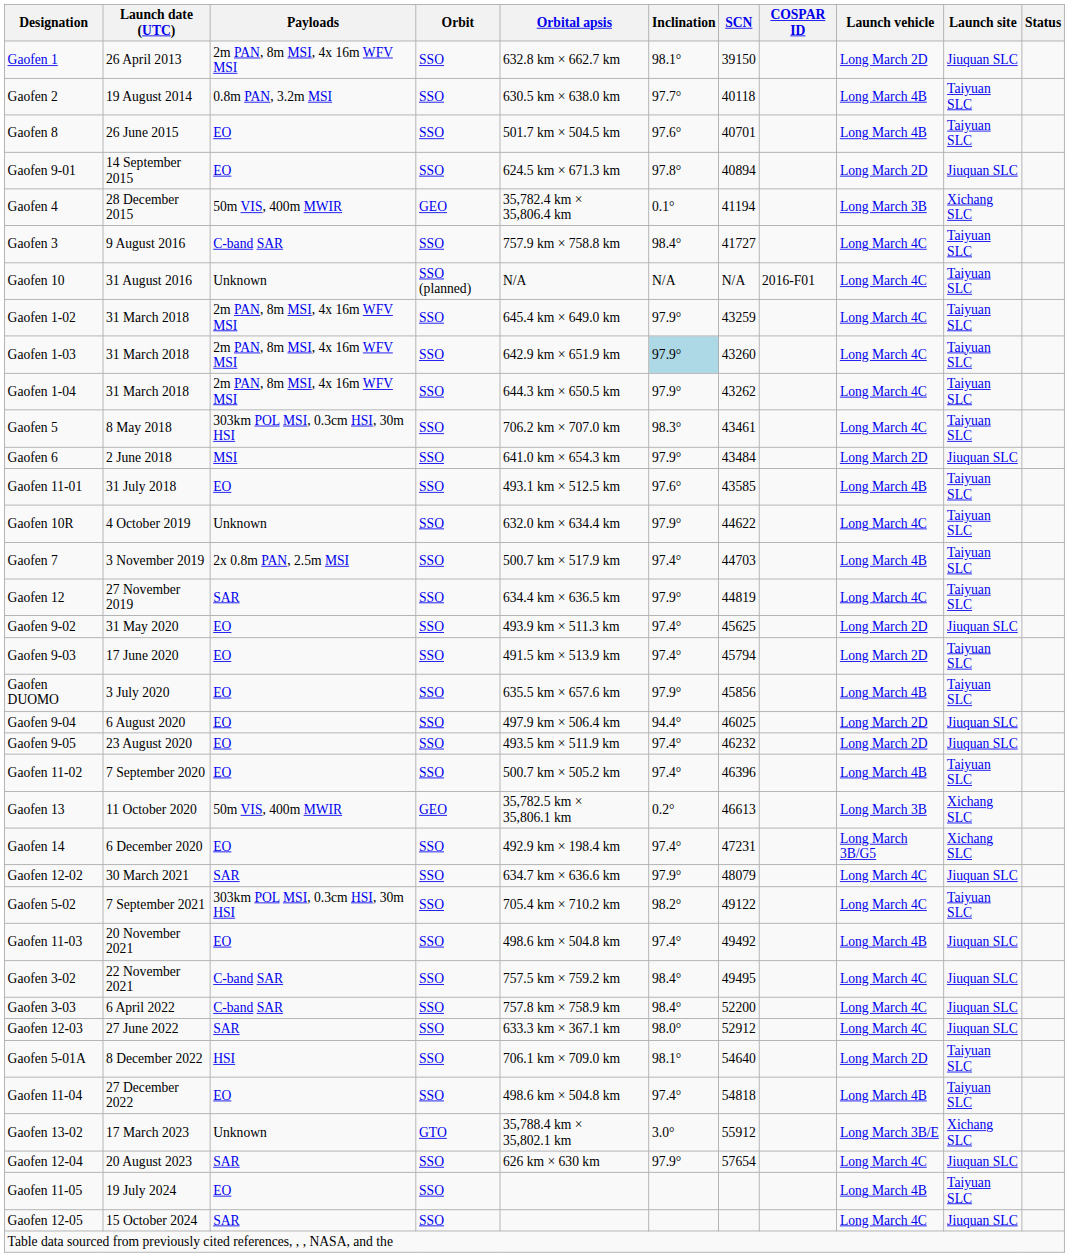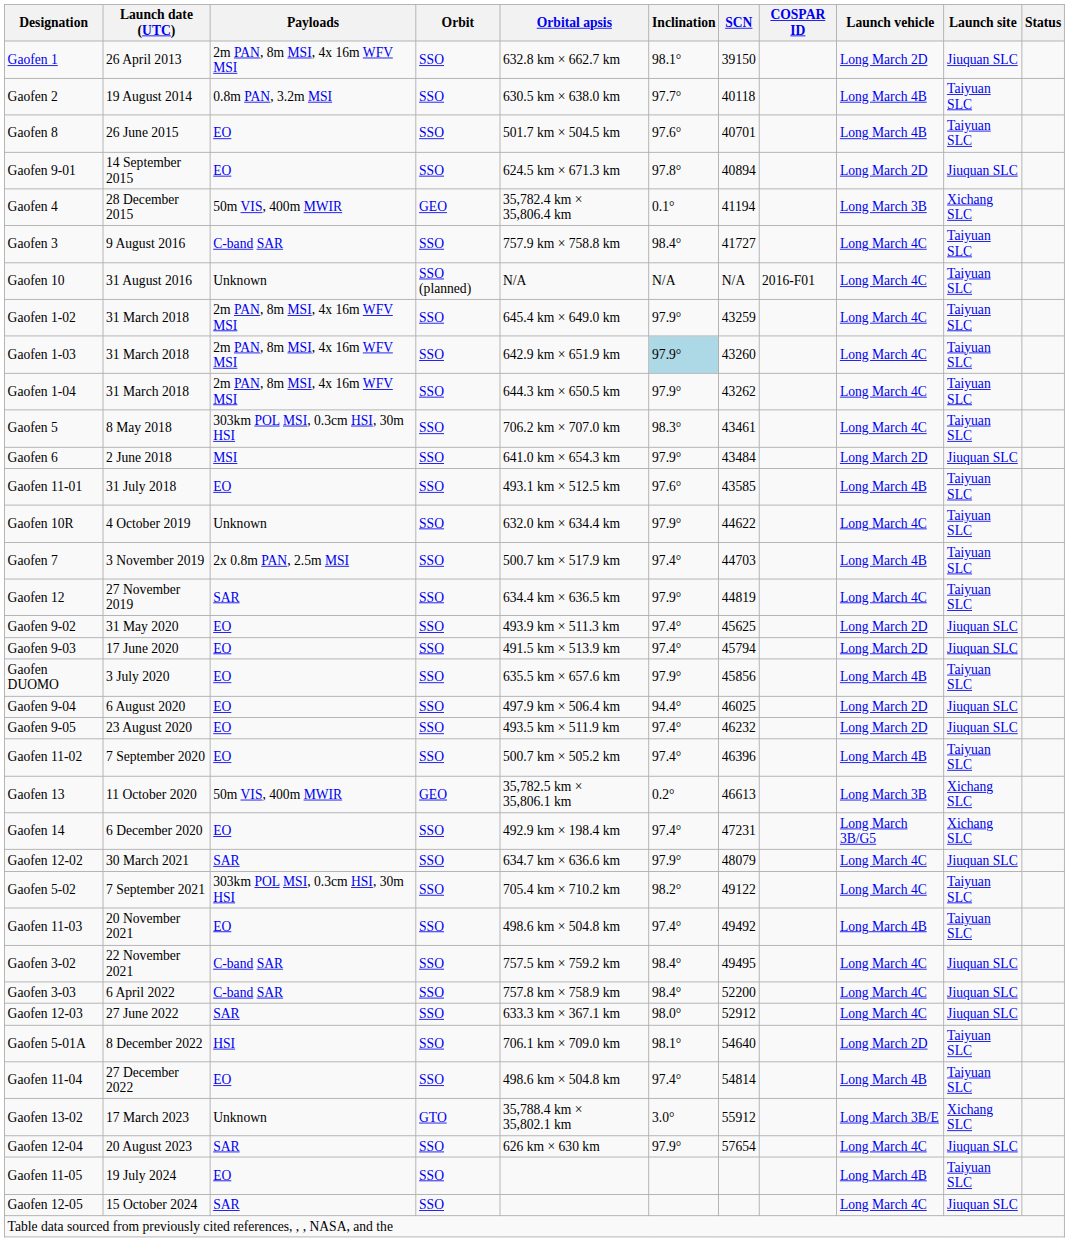 <table class="wikitable sortable">
 <tr>
 <th>Designation</th>
 <th>Launch date<br>(<a href='#'>UTC</a>)</th>
 <th>Payloads</th>
 <th>Orbit</th>
 <th><a href='#'>Orbital apsis</a></th>
 <th>Inclination</th>
 <th><a href='#'>SCN</a></th>
 <th><a href='#'>COSPAR ID</a></th>
 <th>Launch vehicle</th>
 <th>Launch site</th>
 <th>Status</th>
 </tr>
 <tr>
 <td><a href='#'>Gaofen 1</a></td>
 <td>26 April 2013</td>
 <td>2m <a href='#'>PAN</a>, 8m <a href='#'>MSI</a>, 4x 16m <a href='#'>WFV</a> <a href='#'>MSI</a></td>
 <td><a href='#'>SSO</a></td>
 <td>632.8 km × 662.7 km</td>
 <td>98.1°</td>
 <td>39150</td>
 <td></td>
 <td><a href='#'>Long March 2D</a></td>
 <td><a href='#'>Jiuquan SLC</a></td>
 <td></td>
 </tr>
 <tr>
 <td>Gaofen 2</td>
 <td>19 August 2014</td>
 <td>0.8m <a href='#'>PAN</a>, 3.2m <a href='#'>MSI</a></td>
 <td><a href='#'>SSO</a></td>
 <td>630.5 km × 638.0 km</td>
 <td>97.7°</td>
 <td>40118</td>
 <td></td>
 <td><a href='#'>Long March 4B</a></td>
 <td><a href='#'>Taiyuan SLC</a></td>
 <td></td>
 </tr>
 <tr>
 <td>Gaofen 8</td>
 <td>26 June 2015</td>
 <td><a href='#'>EO</a></td>
 <td><a href='#'>SSO</a></td>
 <td>501.7 km × 504.5 km</td>
 <td>97.6°</td>
 <td>40701</td>
 <td></td>
 <td><a href='#'>Long March 4B</a></td>
 <td><a href='#'>Taiyuan SLC</a></td>
 <td></td>
 </tr>
 <tr>
 <td>Gaofen 9-01</td>
 <td>14 September 2015</td>
 <td><a href='#'>EO</a></td>
 <td><a href='#'>SSO</a></td>
 <td>624.5 km × 671.3 km</td>
 <td>97.8°</td>
 <td>40894</td>
 <td></td>
 <td><a href='#'>Long March 2D</a></td>
 <td><a href='#'>Jiuquan SLC</a></td>
 <td></td>
 </tr>
 <tr>
 <td>Gaofen 4</td>
 <td>28 December 2015</td>
 <td>50m <a href='#'>VIS</a>, 400m <a href='#'>MWIR</a></td>
 <td><a href='#'>GEO</a></td>
 <td>35,782.4 km × 35,806.4 km</td>
 <td>0.1°</td>
 <td>41194</td>
 <td></td>
 <td><a href='#'>Long March 3B</a></td>
 <td><a href='#'>Xichang SLC</a></td>
 <td></td>
 </tr>
 <tr>
 <td>Gaofen 3</td>
 <td>9 August 2016</td>
 <td><a href='#'>C-band</a> <a href='#'>SAR</a></td>
 <td><a href='#'>SSO</a></td>
 <td>757.9 km × 758.8 km</td>
 <td>98.4°</td>
 <td>41727</td>
 <td></td>
 <td><a href='#'>Long March 4C</a></td>
 <td><a href='#'>Taiyuan SLC</a></td>
 <td></td>
 </tr>
 <tr>
 <td>Gaofen 10</td>
 <td>31 August 2016</td>
 <td>Unknown</td>
 <td><a href='#'>SSO</a> (planned)</td>
 <td>N/A</td>
 <td>N/A</td>
 <td>N/A</td>
 <td>2016-F01</td>
 <td><a href='#'>Long March 4C</a></td>
 <td><a href='#'>Taiyuan SLC</a></td>
 <td></td>
 </tr>
 <tr>
 <td>Gaofen 1-02</td>
 <td>31 March 2018</td>
 <td>2m <a href='#'>PAN</a>, 8m <a href='#'>MSI</a>, 4x 16m <a href='#'>WFV</a> <a href='#'>MSI</a></td>
 <td><a href='#'>SSO</a></td>
 <td>645.4 km × 649.0 km</td>
 <td>97.9°</td>
 <td>43259</td>
 <td></td>
 <td><a href='#'>Long March 4C</a></td>
 <td><a href='#'>Taiyuan SLC</a></td>
 <td></td>
 </tr>
 <tr>
 <td>Gaofen 1-03</td>
 <td>31 March 2018</td>
 <td>2m <a href='#'>PAN</a>, 8m <a href='#'>MSI</a>, 4x 16m <a href='#'>WFV</a> <a href='#'>MSI</a></td>
 <td><a href='#'>SSO</a></td>
 <td>642.9 km × 651.9 km</td>
 <td style="background: lightblue;">97.9°</td>
 <td>43260</td>
 <td></td>
 <td><a href='#'>Long March 4C</a></td>
 <td><a href='#'>Taiyuan SLC</a></td>
 <td></td>
 </tr>
 <tr>
 <td>Gaofen 1-04</td>
 <td>31 March 2018</td>
 <td>2m <a href='#'>PAN</a>, 8m <a href='#'>MSI</a>, 4x 16m <a href='#'>WFV</a> <a href='#'>MSI</a></td>
 <td><a href='#'>SSO</a></td>
 <td>644.3 km × 650.5 km</td>
 <td>97.9°</td>
 <td>43262</td>
 <td></td>
 <td><a href='#'>Long March 4C</a></td>
 <td><a href='#'>Taiyuan SLC</a></td>
 <td></td>
 </tr>
 <tr>
 <td>Gaofen 5</td>
 <td>8 May 2018</td>
 <td>303km <a href='#'>POL</a> <a href='#'>MSI</a>, 0.3cm <a href='#'>HSI</a>, 30m <a href='#'>HSI</a></td>
 <td><a href='#'>SSO</a></td>
 <td>706.2 km × 707.0 km</td>
 <td>98.3°</td>
 <td>43461</td>
 <td></td>
 <td><a href='#'>Long March 4C</a></td>
 <td><a href='#'>Taiyuan SLC</a></td>
 <td></td>
 </tr>
 <tr>
 <td>Gaofen 6</td>
 <td>2 June 2018</td>
 <td><a href='#'>MSI</a></td>
 <td><a href='#'>SSO</a></td>
 <td>641.0 km × 654.3 km</td>
 <td>97.9°</td>
 <td>43484</td>
 <td></td>
 <td><a href='#'>Long March 2D</a></td>
 <td><a href='#'>Jiuquan SLC</a></td>
 <td></td>
 </tr>
 <tr>
 <td>Gaofen 11-01</td>
 <td>31 July 2018</td>
 <td><a href='#'>EO</a></td>
 <td><a href='#'>SSO</a></td>
 <td>493.1 km × 512.5 km</td>
 <td>97.6°</td>
 <td>43585</td>
 <td></td>
 <td><a href='#'>Long March 4B</a></td>
 <td><a href='#'>Taiyuan SLC</a></td>
 <td></td>
 </tr>
 <tr>
 <td>Gaofen 10R</td>
 <td>4 October 2019</td>
 <td>Unknown</td>
 <td><a href='#'>SSO</a></td>
 <td>632.0 km × 634.4 km</td>
 <td>97.9°</td>
 <td>44622</td>
 <td></td>
 <td><a href='#'>Long March 4C</a></td>
 <td><a href='#'>Taiyuan SLC</a></td>
 <td></td>
 </tr>
 <tr>
 <td>Gaofen 7</td>
 <td>3 November 2019</td>
 <td>2x 0.8m <a href='#'>PAN</a>, 2.5m <a href='#'>MSI</a></td>
 <td><a href='#'>SSO</a></td>
 <td>500.7 km × 517.9 km</td>
 <td>97.4°</td>
 <td>44703</td>
 <td></td>
 <td><a href='#'>Long March 4B</a></td>
 <td><a href='#'>Taiyuan SLC</a></td>
 <td></td>
 </tr>
 <tr>
 <td>Gaofen 12</td>
 <td>27 November 2019</td>
 <td><a href='#'>SAR</a></td>
 <td><a href='#'>SSO</a></td>
 <td>634.4 km × 636.5 km</td>
 <td>97.9°</td>
 <td>44819</td>
 <td></td>
 <td><a href='#'>Long March 4C</a></td>
 <td><a href='#'>Taiyuan SLC</a></td>
 <td></td>
 </tr>
 <tr>
 <td>Gaofen 9-02</td>
 <td>31 May 2020</td>
 <td><a href='#'>EO</a></td>
 <td><a href='#'>SSO</a></td>
 <td>493.9 km × 511.3 km</td>
 <td>97.4°</td>
 <td>45625</td>
 <td></td>
 <td><a href='#'>Long March 2D</a></td>
 <td><a href='#'>Jiuquan SLC</a></td>
 <td></td>
 </tr>
 <tr>
 <td>Gaofen 9-03</td>
 <td>17 June 2020</td>
 <td><a href='#'>EO</a></td>
 <td><a href='#'>SSO</a></td>
 <td>491.5 km × 513.9 km</td>
 <td>97.4°</td>
 <td>45794</td>
 <td></td>
 <td><a href='#'>Long March 2D</a></td>
-<td><a href='#'>Taiyuan SLC</a></td>
+<td><a href='#'>Jiuquan SLC</a></td>
 <td></td>
 </tr>
 <tr>
 <td>Gaofen DUOMO</td>
 <td>3 July 2020</td>
 <td><a href='#'>EO</a></td>
 <td><a href='#'>SSO</a></td>
 <td>635.5 km × 657.6 km</td>
 <td>97.9°</td>
 <td>45856</td>
 <td></td>
 <td><a href='#'>Long March 4B</a></td>
 <td><a href='#'>Taiyuan SLC</a></td>
 <td></td>
 </tr>
 <tr>
 <td>Gaofen 9-04</td>
 <td>6 August 2020</td>
 <td><a href='#'>EO</a></td>
 <td><a href='#'>SSO</a></td>
 <td>497.9 km × 506.4 km</td>
 <td>94.4°</td>
 <td>46025</td>
 <td></td>
 <td><a href='#'>Long March 2D</a></td>
 <td><a href='#'>Jiuquan SLC</a></td>
 <td></td>
 </tr>
 <tr>
 <td>Gaofen 9-05</td>
 <td>23 August 2020</td>
 <td><a href='#'>EO</a></td>
 <td><a href='#'>SSO</a></td>
 <td>493.5 km × 511.9 km</td>
 <td>97.4°</td>
 <td>46232</td>
 <td></td>
 <td><a href='#'>Long March 2D</a></td>
 <td><a href='#'>Jiuquan SLC</a></td>
 <td></td>
 </tr>
 <tr>
 <td>Gaofen 11-02</td>
 <td>7 September 2020</td>
 <td><a href='#'>EO</a></td>
 <td><a href='#'>SSO</a></td>
 <td>500.7 km × 505.2 km</td>
 <td>97.4°</td>
 <td>46396</td>
 <td></td>
 <td><a href='#'>Long March 4B</a></td>
 <td><a href='#'>Taiyuan SLC</a></td>
 <td></td>
 </tr>
 <tr>
 <td>Gaofen 13</td>
 <td>11 October 2020</td>
 <td>50m <a href='#'>VIS</a>, 400m <a href='#'>MWIR</a></td>
 <td><a href='#'>GEO</a></td>
 <td>35,782.5 km × 35,806.1 km</td>
 <td>0.2°</td>
 <td>46613</td>
 <td></td>
 <td><a href='#'>Long March 3B</a></td>
 <td><a href='#'>Xichang SLC</a></td>
 <td></td>
 </tr>
 <tr>
 <td>Gaofen 14</td>
 <td>6 December 2020</td>
 <td><a href='#'>EO</a></td>
 <td><a href='#'>SSO</a></td>
 <td>492.9 km × 198.4 km</td>
 <td>97.4°</td>
 <td>47231</td>
 <td></td>
 <td><a href='#'>Long March 3B/G5</a></td>
 <td><a href='#'>Xichang SLC</a></td>
 <td></td>
 </tr>
 <tr>
 <td>Gaofen 12-02</td>
 <td>30 March 2021</td>
 <td><a href='#'>SAR</a></td>
 <td><a href='#'>SSO</a></td>
 <td>634.7 km × 636.6 km</td>
 <td>97.9°</td>
 <td>48079</td>
 <td></td>
 <td><a href='#'>Long March 4C</a></td>
 <td><a href='#'>Jiuquan SLC</a></td>
 <td></td>
 </tr>
 <tr>
 <td>Gaofen 5-02</td>
 <td>7 September 2021</td>
 <td>303km <a href='#'>POL</a> <a href='#'>MSI</a>, 0.3cm <a href='#'>HSI</a>, 30m <a href='#'>HSI</a></td>
 <td><a href='#'>SSO</a></td>
 <td>705.4 km × 710.2 km</td>
 <td>98.2°</td>
 <td>49122</td>
 <td></td>
 <td><a href='#'>Long March 4C</a></td>
 <td><a href='#'>Taiyuan SLC</a></td>
 <td></td>
 </tr>
 <tr>
 <td>Gaofen 11-03</td>
 <td>20 November 2021</td>
 <td><a href='#'>EO</a></td>
 <td><a href='#'>SSO</a></td>
 <td>498.6 km × 504.8 km</td>
 <td>97.4°</td>
 <td>49492</td>
 <td></td>
 <td><a href='#'>Long March 4B</a></td>
-<td><a href='#'>Jiuquan SLC</a></td>
+<td><a href='#'>Taiyuan SLC</a></td>
 <td></td>
 </tr>
 <tr>
 <td>Gaofen 3-02</td>
 <td>22 November 2021</td>
 <td><a href='#'>C-band</a> <a href='#'>SAR</a></td>
 <td><a href='#'>SSO</a></td>
 <td>757.5 km × 759.2 km</td>
 <td>98.4°</td>
 <td>49495</td>
 <td></td>
 <td><a href='#'>Long March 4C</a></td>
 <td><a href='#'>Jiuquan SLC</a></td>
 <td></td>
 </tr>
 <tr>
 <td>Gaofen 3-03</td>
 <td>6 April 2022</td>
 <td><a href='#'>C-band</a> <a href='#'>SAR</a></td>
 <td><a href='#'>SSO</a></td>
 <td>757.8 km × 758.9 km</td>
 <td>98.4°</td>
 <td>52200</td>
 <td></td>
 <td><a href='#'>Long March 4C</a></td>
 <td><a href='#'>Jiuquan SLC</a></td>
 <td></td>
 </tr>
 <tr>
 <td>Gaofen 12-03</td>
 <td>27 June 2022</td>
 <td><a href='#'>SAR</a></td>
 <td><a href='#'>SSO</a></td>
 <td>633.3 km × 367.1 km</td>
 <td>98.0°</td>
 <td>52912</td>
 <td></td>
 <td><a href='#'>Long March 4C</a></td>
 <td><a href='#'>Jiuquan SLC</a></td>
 <td></td>
 </tr>
 <tr>
 <td>Gaofen 5-01A</td>
 <td>8 December 2022</td>
 <td><a href='#'>HSI</a></td>
 <td><a href='#'>SSO</a></td>
 <td>706.1 km × 709.0 km</td>
 <td>98.1°</td>
 <td>54640</td>
 <td></td>
 <td><a href='#'>Long March 2D</a></td>
 <td><a href='#'>Taiyuan SLC</a></td>
 <td></td>
 </tr>
 <tr>
 <td>Gaofen 11-04</td>
 <td>27 December 2022</td>
 <td><a href='#'>EO</a></td>
 <td><a href='#'>SSO</a></td>
 <td>498.6 km × 504.8 km</td>
 <td>97.4°</td>
-<td>54818</td>
+<td>54814</td>
 <td></td>
 <td><a href='#'>Long March 4B</a></td>
 <td><a href='#'>Taiyuan SLC</a></td>
 <td></td>
 </tr>
 <tr>
 <td>Gaofen 13-02</td>
 <td>17 March 2023</td>
 <td>Unknown</td>
 <td><a href='#'>GTO</a></td>
 <td>35,788.4 km × 35,802.1 km</td>
 <td>3.0°</td>
 <td>55912</td>
 <td></td>
 <td><a href='#'>Long March 3B/E</a></td>
 <td><a href='#'>Xichang SLC</a></td>
 <td></td>
 </tr>
 <tr>
 <td>Gaofen 12-04</td>
 <td>20 August 2023</td>
 <td><a href='#'>SAR</a></td>
 <td><a href='#'>SSO</a></td>
 <td>626 km × 630 km</td>
 <td>97.9°</td>
 <td>57654</td>
 <td></td>
 <td><a href='#'>Long March 4C</a></td>
 <td><a href='#'>Jiuquan SLC</a></td>
 <td></td>
 </tr>
 <tr>
 <td>Gaofen 11-05</td>
 <td>19 July 2024</td>
 <td><a href='#'>EO</a></td>
 <td><a href='#'>SSO</a></td>
 <td></td>
 <td></td>
 <td></td>
 <td></td>
 <td><a href='#'>Long March 4B</a></td>
 <td><a href='#'>Taiyuan SLC</a></td>
 <td></td>
 </tr>
 <tr>
 <td>Gaofen 12-05</td>
 <td>15 October 2024</td>
 <td><a href='#'>SAR</a></td>
 <td><a href='#'>SSO</a></td>
 <td></td>
 <td></td>
 <td></td>
 <td></td>
 <td><a href='#'>Long March 4C</a></td>
 <td><a href='#'>Jiuquan SLC</a></td>
 <td></td>
 </tr>
 <tr>
 <td colspan="11">Table data sourced from previously cited references, , , NASA, and the </td>
 </tr>
 </table>
